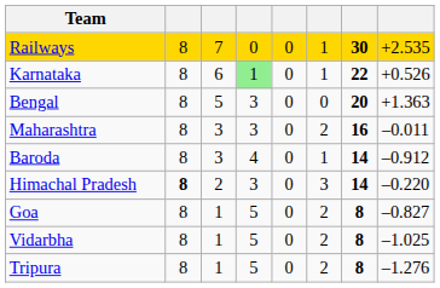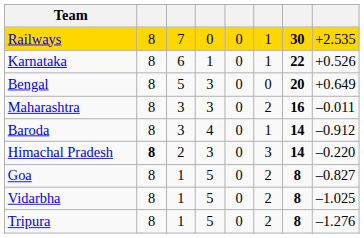 <table class="wikitable" style="text-align:center">
 <tr>
 <th style="width:140px;">Team</th>
 <th style="width:25px;"></th>
 <th style="width:25px;"></th>
 <th style="width:25px;"></th>
 <th style="width:25px;"></th>
 <th style="width:25px;"></th>
 <th style="width:25px;"></th>
 <th style="width:40px;"></th>
 </tr>
 <tr style="background:gold;">
 <td style="text-align:left"><a href='#'>Railways</a></td>
 <td>8</td>
 <td>7</td>
 <td>0</td>
 <td>0</td>
 <td>1</td>
 <td><strong>30</strong></td>
 <td>+2.535</td>
 </tr>
 <tr>
 <td style="text-align:left"><a href='#'>Karnataka</a></td>
 <td>8</td>
 <td>6</td>
-<td style="background: lightgreen;">1</td>
+<td>1</td>
 <td>0</td>
 <td>1</td>
 <td><strong>22</strong></td>
 <td>+0.526</td>
 </tr>
 <tr>
 <td style="text-align:left"><a href='#'>Bengal</a></td>
 <td>8</td>
 <td>5</td>
 <td>3</td>
 <td>0</td>
 <td>0</td>
 <td><strong>20</strong></td>
-<td>+1.363</td>
+<td>+0.649</td>
 </tr>
 <tr>
 <td style="text-align:left"><a href='#'>Maharashtra</a></td>
 <td>8</td>
 <td>3</td>
 <td>3</td>
 <td>0</td>
 <td>2</td>
 <td><strong>16</strong></td>
 <td>–0.011</td>
 </tr>
 <tr>
 <td style="text-align:left"><a href='#'>Baroda</a></td>
 <td>8</td>
 <td>3</td>
 <td>4</td>
 <td>0</td>
 <td>1</td>
 <td><strong>14</strong></td>
 <td>–0.912</td>
 </tr>
 <tr>
 <td style="text-align:left"><a href='#'>Himachal Pradesh</a></td>
 <td><strong>8</strong></td>
 <td>2</td>
 <td>3</td>
 <td>0</td>
 <td>3</td>
 <td><strong>14</strong></td>
 <td>–0.220</td>
 </tr>
 <tr>
 <td style="text-align:left"><a href='#'>Goa</a></td>
 <td>8</td>
 <td>1</td>
 <td>5</td>
 <td>0</td>
 <td>2</td>
 <td><strong>8</strong></td>
 <td>–0.827</td>
 </tr>
 <tr>
 <td style="text-align:left"><a href='#'>Vidarbha</a></td>
 <td>8</td>
 <td>1</td>
 <td>5</td>
 <td>0</td>
 <td>2</td>
 <td><strong>8</strong></td>
 <td>–1.025</td>
 </tr>
 <tr>
 <td style="text-align:left"><a href='#'>Tripura</a></td>
 <td>8</td>
 <td>1</td>
 <td>5</td>
 <td>0</td>
 <td>2</td>
 <td><strong>8</strong></td>
 <td>–1.276</td>
 </tr>
 </table>
